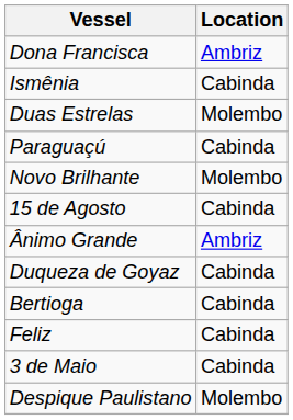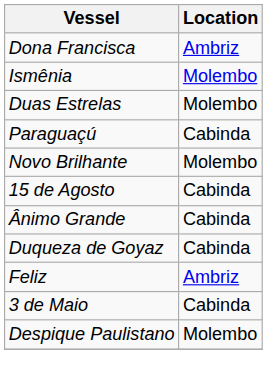 <table class="wikitable sortable">
 <tr>
 <th>Vessel</th>
 <th>Location</th>
 </tr>
 <tr>
 <td><em>Dona Francisca</em></td>
 <td><a href='#'>Ambriz</a></td>
 </tr>
 <tr>
 <td><em>Ismênia</em></td>
-<td>Cabinda</td>
+<td><a href='#'>Molembo</a></td>
 </tr>
 <tr>
 <td><em>Duas Estrelas</em></td>
 <td>Molembo</td>
 </tr>
 <tr>
 <td><em>Paraguaçú</em></td>
 <td>Cabinda</td>
 </tr>
 <tr>
 <td><em>Novo Brilhante</em></td>
 <td>Molembo</td>
 </tr>
 <tr>
 <td><em>15 de Agosto</em></td>
 <td>Cabinda</td>
 </tr>
 <tr>
 <td><em>Ânimo Grande</em></td>
-<td><a href='#'>Ambriz</a></td>
+<td>Cabinda</td>
 </tr>
 <tr>
 <td><em>Duqueza de Goyaz</em></td>
 <td>Cabinda</td>
 </tr>
 <tr>
-<td><em>Bertioga</em></td>
-<td>Cabinda</td>
-</tr>
-<tr>
 <td><em>Feliz</em></td>
-<td>Cabinda</td>
+<td><a href='#'>Ambriz</a></td>
 </tr>
 <tr>
 <td><em>3 de Maio</em></td>
 <td>Cabinda</td>
 </tr>
 <tr>
 <td><em>Despique Paulistano</em></td>
 <td>Molembo</td>
 </tr>
 <tr>
 </tr>
 </table>
